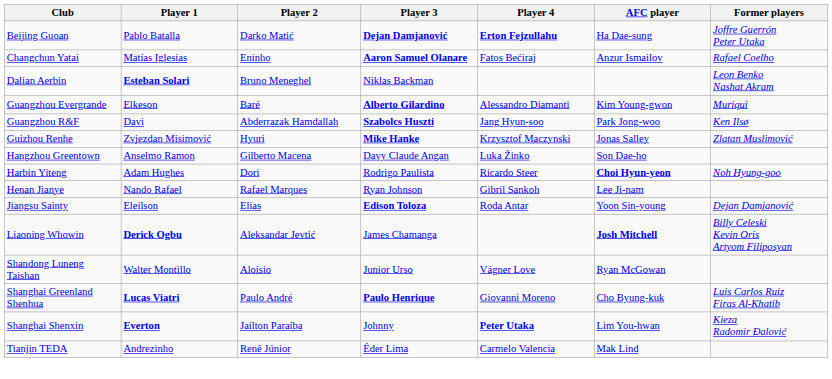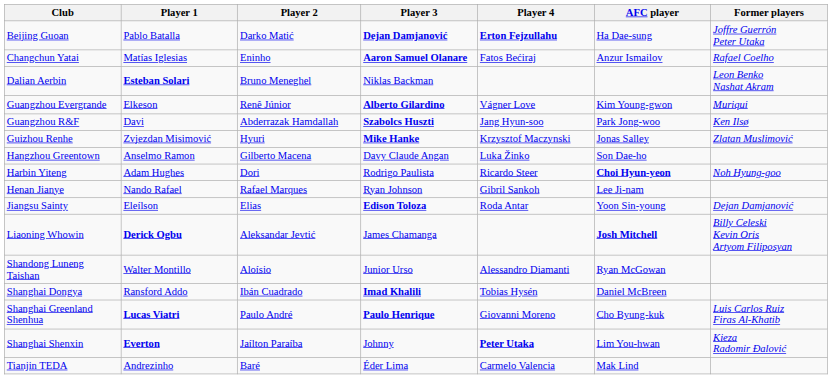 <table class="wikitable" border="1">
 <tr>
 <th width="170">Club</th>
 <th width="170">Player 1</th>
 <th width="180">Player 2</th>
 <th width="170">Player 3</th>
 <th width="170">Player 4</th>
 <th width="170"><a href='#'>AFC</a> player</th>
 <th width="170">Former players</th>
 </tr>
 <tr>
 <td><a href='#'>Beijing Guoan</a></td>
 <td> <a href='#'>Pablo Batalla</a></td>
 <td> <a href='#'>Darko Matić</a></td>
 <td> <strong><a href='#'>Dejan Damjanović</a></strong></td>
 <td> <strong><a href='#'>Erton Fejzullahu</a></strong></td>
 <td> <a href='#'>Ha Dae-sung</a></td>
 <td> <em><a href='#'>Joffre Guerrón</a></em> <br>  <em><a href='#'>Peter Utaka</a></em></td>
 </tr>
 <tr>
 <td><a href='#'>Changchun Yatai</a></td>
 <td> <a href='#'>Matías Iglesias</a></td>
 <td> <a href='#'>Eninho</a></td>
 <td> <strong><a href='#'>Aaron Samuel Olanare</a></strong></td>
 <td> <a href='#'>Fatos Bećiraj</a></td>
 <td> <a href='#'>Anzur Ismailov</a></td>
 <td> <em><a href='#'>Rafael Coelho</a></em></td>
 </tr>
 <tr>
 <td><a href='#'>Dalian Aerbin</a></td>
 <td> <strong><a href='#'>Esteban Solari</a></strong></td>
 <td> <a href='#'>Bruno Meneghel</a></td>
 <td> <a href='#'>Niklas Backman</a></td>
 <td></td>
 <td></td>
 <td> <em><a href='#'>Leon Benko</a></em> <br>  <em><a href='#'>Nashat Akram</a></em></td>
 </tr>
 <tr>
 <td><a href='#'>Guangzhou Evergrande</a></td>
 <td> <a href='#'>Elkeson</a></td>
-<td> <a href='#'>Baré</a></td>
+<td> <a href='#'>Renê Júnior</a></td>
 <td> <strong><a href='#'>Alberto Gilardino</a></strong></td>
-<td> <a href='#'>Alessandro Diamanti</a></td>
+<td> <a href='#'>Vágner Love</a></td>
 <td> <a href='#'>Kim Young-gwon</a></td>
 <td> <em><a href='#'>Muriqui</a></em>   　</td>
 </tr>
 <tr>
 <td><a href='#'>Guangzhou R&F</a></td>
 <td> <a href='#'>Davi</a></td>
 <td> <a href='#'>Abderrazak Hamdallah</a></td>
 <td> <strong><a href='#'>Szabolcs Huszti</a></strong></td>
 <td> <a href='#'>Jang Hyun-soo</a></td>
 <td> <a href='#'>Park Jong-woo</a></td>
 <td> <em><a href='#'>Ken Ilsø</a></em></td>
 </tr>
 <tr>
 <td><a href='#'>Guizhou Renhe</a></td>
 <td> <a href='#'>Zvjezdan Misimović</a></td>
 <td> <a href='#'>Hyuri</a></td>
 <td> <strong><a href='#'>Mike Hanke</a></strong></td>
 <td> <a href='#'>Krzysztof Maczynski</a></td>
 <td> <a href='#'>Jonas Salley</a></td>
 <td> <em><a href='#'>Zlatan Muslimović</a></em></td>
 </tr>
 <tr>
 <td><a href='#'>Hangzhou Greentown</a></td>
 <td> <a href='#'>Anselmo Ramon</a></td>
 <td> <a href='#'>Gilberto Macena</a></td>
 <td> <a href='#'>Davy Claude Angan</a></td>
 <td> <a href='#'>Luka Žinko</a></td>
 <td> <a href='#'>Son Dae-ho</a></td>
 <td></td>
 </tr>
 <tr>
 <td><a href='#'>Harbin Yiteng</a></td>
 <td> <a href='#'>Adam Hughes</a></td>
 <td> <a href='#'>Dori</a></td>
 <td> <a href='#'>Rodrigo Paulista</a></td>
 <td> <a href='#'>Ricardo Steer</a></td>
 <td> <strong><a href='#'>Choi Hyun-yeon</a></strong></td>
 <td> <em><a href='#'>Noh Hyung-goo</a></em></td>
 </tr>
 <tr>
 <td><a href='#'>Henan Jianye</a></td>
 <td> <a href='#'>Nando Rafael</a></td>
 <td> <a href='#'>Rafael Marques</a></td>
 <td> <a href='#'>Ryan Johnson</a></td>
 <td> <a href='#'>Gibril Sankoh</a></td>
 <td> <a href='#'>Lee Ji-nam</a></td>
 <td></td>
 </tr>
 <tr>
 <td><a href='#'>Jiangsu Sainty</a></td>
 <td> <a href='#'>Eleílson</a></td>
 <td> <a href='#'>Elias</a></td>
 <td> <strong><a href='#'>Edison Toloza</a></strong></td>
 <td> <a href='#'>Roda Antar</a></td>
 <td> <a href='#'>Yoon Sin-young</a></td>
 <td> <em><a href='#'>Dejan Damjanović</a></em></td>
 </tr>
 <tr>
 <td><a href='#'>Liaoning Whowin</a></td>
 <td> <strong><a href='#'>Derick Ogbu</a></strong></td>
 <td> <a href='#'>Aleksandar Jevtić</a></td>
 <td> <a href='#'>James Chamanga</a></td>
 <td></td>
 <td> <strong><a href='#'>Josh Mitchell</a></strong></td>
 <td> <em><a href='#'>Billy Celeski</a></em> <br>  <em><a href='#'>Kevin Oris</a></em> <br>  <em><a href='#'>Artyom Filiposyan</a></em></td>
 </tr>
 <tr>
 <td><a href='#'>Shandong Luneng Taishan</a></td>
 <td> <a href='#'>Walter Montillo</a></td>
 <td> <a href='#'>Aloísio</a></td>
 <td> <a href='#'>Junior Urso</a></td>
-<td> <a href='#'>Vágner Love</a></td>
+<td> <a href='#'>Alessandro Diamanti</a></td>
 <td> <a href='#'>Ryan McGowan</a></td>
+<td></td>
+</tr>
+<tr>
+<td><a href='#'>Shanghai Dongya</a></td>
+<td> <a href='#'>Ransford Addo</a></td>
+<td> <a href='#'>Ibán Cuadrado</a></td>
+<td> <strong><a href='#'>Imad Khalili</a></strong></td>
+<td> <a href='#'>Tobias Hysén</a></td>
+<td> <a href='#'>Daniel McBreen</a></td>
 <td></td>
 </tr>
 <tr>
 <td><a href='#'>Shanghai Greenland Shenhua</a></td>
 <td> <strong><a href='#'>Lucas Viatri</a></strong></td>
 <td> <a href='#'>Paulo André</a></td>
 <td> <strong><a href='#'>Paulo Henrique</a></strong></td>
 <td> <a href='#'>Giovanni Moreno</a></td>
 <td> <a href='#'>Cho Byung-kuk</a></td>
 <td> <em><a href='#'>Luis Carlos Ruiz</a></em> <br>  <em><a href='#'>Firas Al-Khatib</a></em></td>
 </tr>
 <tr>
 <td><a href='#'>Shanghai Shenxin</a></td>
 <td> <strong><a href='#'>Everton</a></strong></td>
 <td> <a href='#'>Jaílton Paraíba</a></td>
 <td> <a href='#'>Johnny</a></td>
 <td> <strong><a href='#'>Peter Utaka</a></strong></td>
 <td> <a href='#'>Lim You-hwan</a></td>
 <td> <em><a href='#'>Kieza</a></em> <br>  <em><a href='#'>Radomir Đalović</a></em></td>
 </tr>
 <tr>
 <td><a href='#'>Tianjin TEDA</a></td>
 <td> <a href='#'>Andrezinho</a></td>
-<td> <a href='#'>Renê Júnior</a></td>
+<td> <a href='#'>Baré</a></td>
 <td> <a href='#'>Éder Lima</a></td>
 <td> <a href='#'>Carmelo Valencia</a></td>
 <td> <a href='#'>Mak Lind</a></td>
 <td></td>
 </tr>
 </table>
